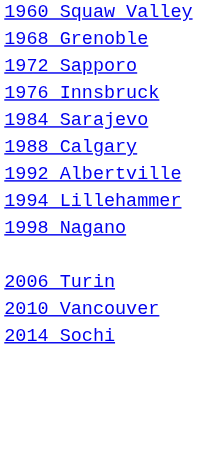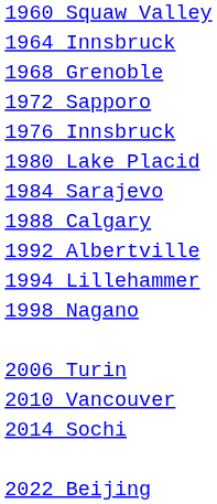 <table>
 <tr>
 <td><a href='#'>1960 Squaw Valley</a><br></td>
+<td></td>
+<td></td>
+<td></td>
+</tr>
+<tr>
+<td><a href='#'>1964 Innsbruck</a><br></td>
 <td></td>
 <td></td>
 <td></td>
 </tr>
 <tr>
 <td><a href='#'>1968 Grenoble</a><br></td>
 <td></td>
 <td></td>
 <td></td>
 </tr>
 <tr>
 <td><a href='#'>1972 Sapporo</a><br></td>
 <td></td>
 <td></td>
 <td></td>
 </tr>
 <tr>
 <td><a href='#'>1976 Innsbruck</a><br></td>
+<td></td>
+<td></td>
+<td></td>
+</tr>
+<tr>
+<td><a href='#'>1980 Lake Placid</a><br></td>
 <td></td>
 <td></td>
 <td></td>
 </tr>
 <tr>
 <td><a href='#'>1984 Sarajevo</a><br></td>
 <td></td>
 <td></td>
 <td></td>
 </tr>
 <tr>
 <td><a href='#'>1988 Calgary</a><br></td>
 <td></td>
 <td></td>
 <td></td>
 </tr>
 <tr>
 <td><a href='#'>1992 Albertville</a><br></td>
 <td></td>
 <td></td>
 <td></td>
 </tr>
 <tr>
 <td><a href='#'>1994 Lillehammer</a><br></td>
 <td></td>
 <td></td>
 <td></td>
 </tr>
 <tr>
 <td><a href='#'>1998 Nagano</a><br></td>
 <td></td>
 <td></td>
 <td></td>
 </tr>
 <tr>
 <td><br></td>
 <td></td>
 <td></td>
 <td></td>
 </tr>
 <tr>
 <td><a href='#'>2006 Turin</a><br></td>
 <td></td>
 <td></td>
 <td></td>
 </tr>
 <tr>
 <td><a href='#'>2010 Vancouver</a><br></td>
 <td></td>
 <td></td>
 <td></td>
 </tr>
 <tr>
 <td><a href='#'>2014 Sochi</a><br></td>
 <td></td>
 <td></td>
 <td></td>
 </tr>
 <tr valign="top">
 <td><br></td>
 <td></td>
 <td></td>
 <td></td>
 </tr>
 <tr>
+<td><a href='#'>2022 Beijing</a> <br></td>
+<td></td>
+<td></td>
+<td></td>
+</tr>
+<tr>
 </tr>
 </table>
